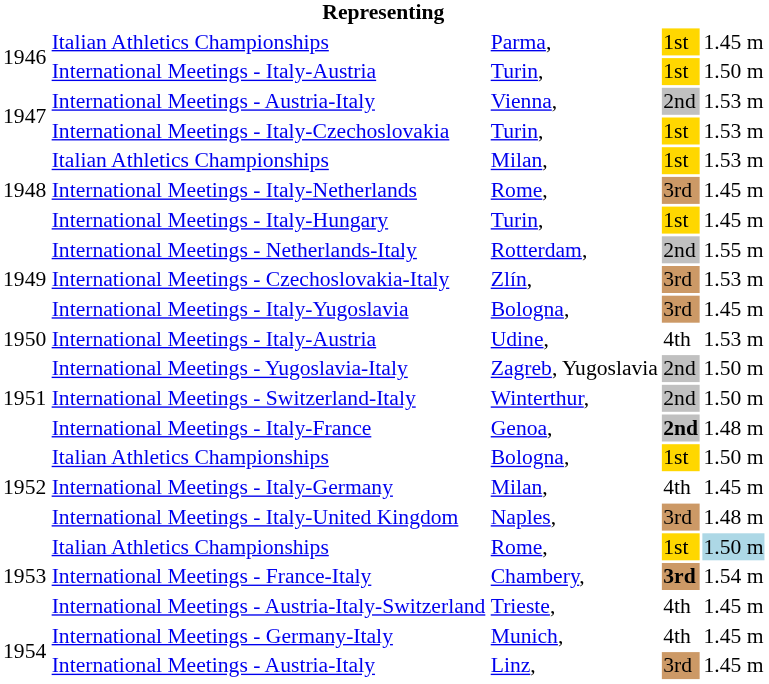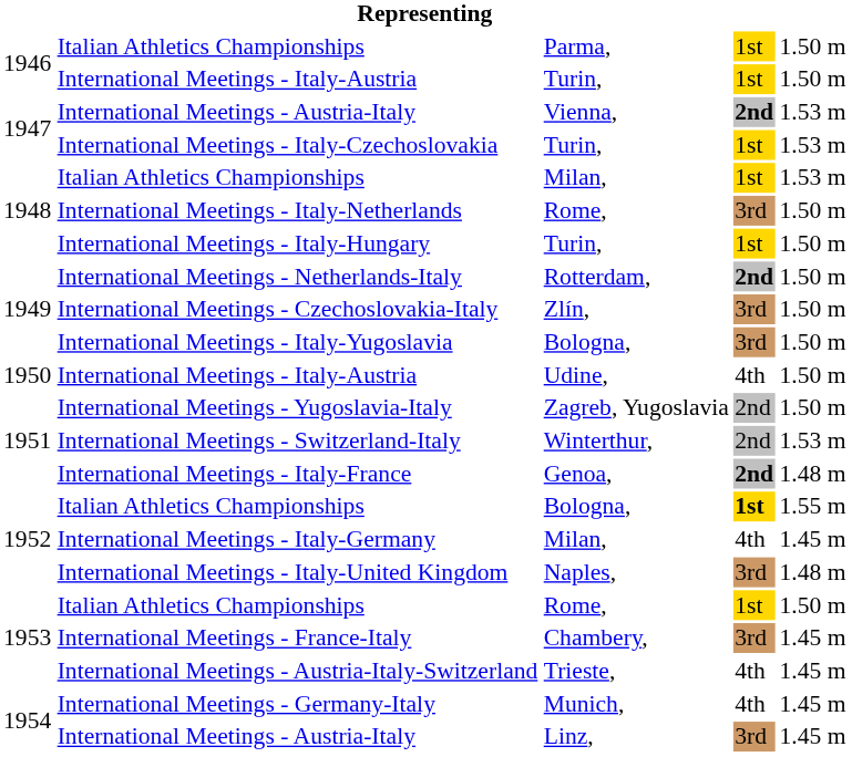 <table>
 <tr>
 <th colspan="6">Representing </th>
 </tr>
 <tr>
 <td rowspan=2>1946</td>
 <td><a href='#'>Italian Athletics Championships</a></td>
 <td><a href='#'>Parma</a>, </td>
 <td bgcolor=gold>1st</td>
-<td>1.45 m</td>
+<td>1.50 m</td>
 </tr>
 <tr>
 <td><a href='#'>International Meetings - Italy-Austria</a></td>
 <td><a href='#'>Turin</a>, </td>
 <td bgcolor=gold>1st</td>
 <td>1.50 m</td>
 </tr>
 <tr>
 <td rowspan=2>1947</td>
 <td><a href='#'>International Meetings - Austria-Italy</a></td>
 <td><a href='#'>Vienna</a>, </td>
-<td bgcolor=silver>2nd</td>
+<td bgcolor=silver><strong>2nd</strong></td>
 <td>1.53 m</td>
 </tr>
 <tr>
 <td><a href='#'>International Meetings - Italy-Czechoslovakia</a></td>
 <td><a href='#'>Turin</a>, </td>
 <td bgcolor=gold>1st</td>
 <td>1.53 m</td>
 </tr>
 <tr>
 <td rowspan=3>1948</td>
 <td><a href='#'>Italian Athletics Championships</a></td>
 <td><a href='#'>Milan</a>, </td>
 <td bgcolor=gold>1st</td>
 <td>1.53 m</td>
 </tr>
 <tr>
 <td><a href='#'>International Meetings - Italy-Netherlands</a></td>
 <td><a href='#'>Rome</a>, </td>
 <td bgcolor=cc9966>3rd</td>
-<td>1.45 m</td>
+<td>1.50 m</td>
 </tr>
 <tr>
 <td><a href='#'>International Meetings - Italy-Hungary</a></td>
 <td><a href='#'>Turin</a>, </td>
 <td bgcolor=gold>1st</td>
-<td>1.45 m</td>
+<td>1.50 m</td>
 </tr>
 <tr>
 <td rowspan=3>1949</td>
 <td><a href='#'>International Meetings - Netherlands-Italy</a></td>
 <td><a href='#'>Rotterdam</a>, </td>
-<td bgcolor=silver>2nd</td>
-<td>1.55 m</td>
+<td bgcolor=silver><strong>2nd</strong></td>
+<td>1.50 m</td>
 </tr>
 <tr>
 <td><a href='#'>International Meetings - Czechoslovakia-Italy</a></td>
 <td><a href='#'>Zlín</a>, </td>
 <td bgcolor=cc9966>3rd</td>
-<td>1.53 m</td>
+<td>1.50 m</td>
 </tr>
 <tr>
 <td><a href='#'>International Meetings - Italy-Yugoslavia</a></td>
 <td><a href='#'>Bologna</a>, </td>
 <td bgcolor=cc9966>3rd</td>
-<td>1.45 m</td>
+<td>1.50 m</td>
 </tr>
 <tr>
 <td rowspan=1>1950</td>
 <td><a href='#'>International Meetings - Italy-Austria</a></td>
 <td><a href='#'>Udine</a>, </td>
 <td bgcolor=>4th</td>
-<td>1.53 m</td>
+<td>1.50 m</td>
 </tr>
 <tr>
 <td rowspan=3>1951</td>
 <td><a href='#'>International Meetings - Yugoslavia-Italy</a></td>
 <td><a href='#'>Zagreb</a>,  Yugoslavia</td>
 <td bgcolor=silver>2nd</td>
 <td>1.50 m</td>
 </tr>
 <tr>
 <td><a href='#'>International Meetings - Switzerland-Italy</a></td>
 <td><a href='#'>Winterthur</a>,  </td>
 <td bgcolor=silver>2nd</td>
-<td>1.50 m</td>
+<td>1.53 m</td>
 </tr>
 <tr>
 <td><a href='#'>International Meetings - Italy-France</a></td>
 <td><a href='#'>Genoa</a>, </td>
 <td bgcolor=silver><strong>2nd</strong></td>
 <td>1.48 m</td>
 </tr>
 <tr>
 <td rowspan=3>1952</td>
 <td><a href='#'>Italian Athletics Championships</a></td>
 <td><a href='#'>Bologna</a>, </td>
-<td bgcolor=gold>1st</td>
-<td>1.50 m</td>
+<td bgcolor=gold><strong>1st</strong></td>
+<td>1.55 m</td>
 </tr>
 <tr>
 <td><a href='#'>International Meetings - Italy-Germany</a></td>
 <td><a href='#'>Milan</a>, </td>
 <td bgcolor=>4th</td>
 <td>1.45 m</td>
 </tr>
 <tr>
 <td><a href='#'>International Meetings - Italy-United Kingdom</a></td>
 <td><a href='#'>Naples</a>, </td>
 <td bgcolor=cc9966>3rd</td>
 <td>1.48 m</td>
 </tr>
 <tr>
 <td rowspan=3>1953</td>
 <td><a href='#'>Italian Athletics Championships</a></td>
 <td><a href='#'>Rome</a>, </td>
 <td bgcolor=gold>1st</td>
-<td style="background: lightblue;">1.50 m</td>
+<td>1.50 m</td>
 </tr>
 <tr>
 <td><a href='#'>International Meetings - France-Italy</a></td>
 <td><a href='#'>Chambery</a>, </td>
-<td bgcolor=cc9966><strong>3rd</strong></td>
-<td>1.54 m</td>
+<td bgcolor=cc9966>3rd</td>
+<td>1.45 m</td>
 </tr>
 <tr>
 <td><a href='#'>International Meetings - Austria-Italy-Switzerland</a></td>
 <td><a href='#'>Trieste</a>, </td>
 <td bgcolor=>4th</td>
 <td>1.45 m</td>
 </tr>
 <tr>
 <td rowspan=2>1954</td>
 <td><a href='#'>International Meetings - Germany-Italy</a></td>
 <td><a href='#'>Munich</a>, </td>
 <td bgcolor=>4th</td>
 <td>1.45 m</td>
 </tr>
 <tr>
 <td><a href='#'>International Meetings - Austria-Italy</a></td>
 <td><a href='#'>Linz</a>, </td>
 <td bgcolor=cc9966>3rd</td>
 <td>1.45 m</td>
 </tr>
 </table>
